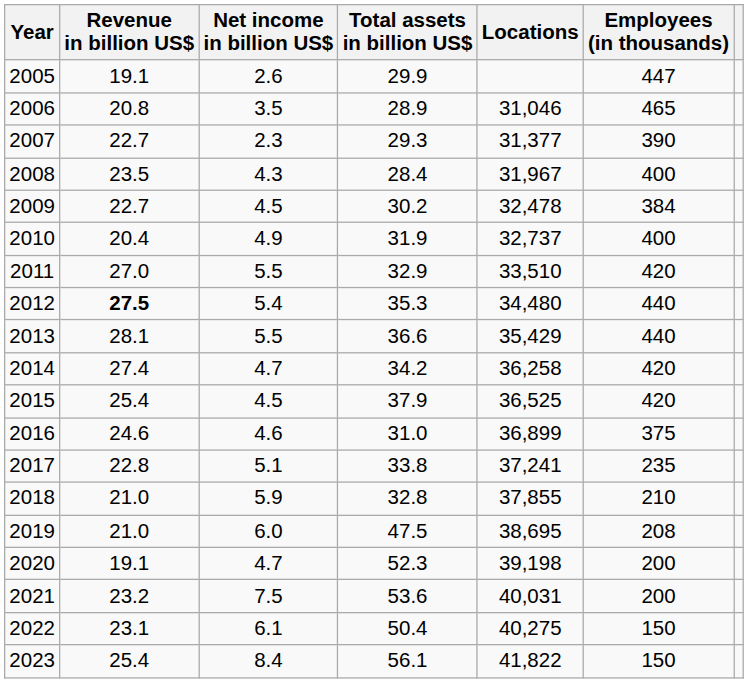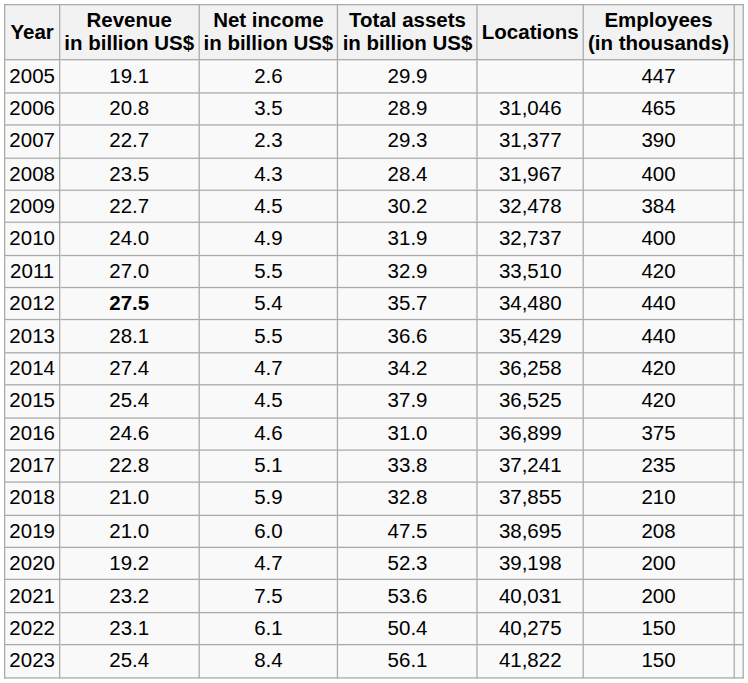 <table class="wikitable float-left" style="text-align: center;">
 <tr>
 <th>Year</th>
 <th>Revenue<br>in billion US$</th>
 <th>Net income<br>in billion US$</th>
 <th>Total assets<br>in billion US$</th>
 <th>Locations<br></th>
 <th>Employees<br>(in thousands)</th>
 <th></th>
 </tr>
 <tr>
 <td>2005</td>
 <td>19.1</td>
 <td>2.6</td>
 <td>29.9</td>
 <td></td>
 <td>447</td>
 <td></td>
 </tr>
 <tr>
 <td>2006</td>
 <td>20.8</td>
 <td>3.5</td>
 <td>28.9</td>
 <td>31,046</td>
 <td>465</td>
 <td></td>
 </tr>
 <tr>
 <td>2007</td>
 <td>22.7</td>
 <td>2.3</td>
 <td>29.3</td>
 <td>31,377</td>
 <td>390</td>
 <td></td>
 </tr>
 <tr>
 <td>2008</td>
 <td>23.5</td>
 <td>4.3</td>
 <td>28.4</td>
 <td>31,967</td>
 <td>400</td>
 <td></td>
 </tr>
 <tr>
 <td>2009</td>
 <td>22.7</td>
 <td>4.5</td>
 <td>30.2</td>
 <td>32,478</td>
 <td>384</td>
 <td></td>
 </tr>
 <tr>
 <td>2010</td>
-<td>20.4</td>
+<td>24.0</td>
 <td>4.9</td>
 <td>31.9</td>
 <td>32,737</td>
 <td>400</td>
 <td></td>
 </tr>
 <tr>
 <td>2011</td>
 <td>27.0</td>
 <td>5.5</td>
 <td>32.9</td>
 <td>33,510</td>
 <td>420</td>
 <td></td>
 </tr>
 <tr>
 <td>2012</td>
 <td><strong>27.5</strong></td>
 <td>5.4</td>
-<td>35.3</td>
+<td>35.7</td>
 <td>34,480</td>
 <td>440</td>
 <td></td>
 </tr>
 <tr>
 <td>2013</td>
 <td>28.1</td>
 <td>5.5</td>
 <td>36.6</td>
 <td>35,429</td>
 <td>440</td>
 <td></td>
 </tr>
 <tr>
 <td>2014</td>
 <td>27.4</td>
 <td>4.7</td>
 <td>34.2</td>
 <td>36,258</td>
 <td>420</td>
 <td></td>
 </tr>
 <tr>
 <td>2015</td>
 <td>25.4</td>
 <td>4.5</td>
 <td>37.9</td>
 <td>36,525</td>
 <td>420</td>
 <td></td>
 </tr>
 <tr>
 <td>2016</td>
 <td>24.6</td>
 <td>4.6</td>
 <td>31.0</td>
 <td>36,899</td>
 <td>375</td>
 <td></td>
 </tr>
 <tr>
 <td>2017</td>
 <td>22.8</td>
 <td>5.1</td>
 <td>33.8</td>
 <td>37,241</td>
 <td>235</td>
 <td></td>
 </tr>
 <tr>
 <td>2018</td>
 <td>21.0</td>
 <td>5.9</td>
 <td>32.8</td>
 <td>37,855</td>
 <td>210</td>
 <td></td>
 </tr>
 <tr>
 <td>2019</td>
 <td>21.0</td>
 <td>6.0</td>
 <td>47.5</td>
 <td>38,695</td>
 <td>208</td>
 <td></td>
 </tr>
 <tr>
 <td>2020</td>
-<td>19.1</td>
+<td>19.2</td>
 <td>4.7</td>
 <td>52.3</td>
 <td>39,198</td>
 <td>200</td>
 <td></td>
 </tr>
 <tr>
 <td>2021</td>
 <td>23.2</td>
 <td>7.5</td>
 <td>53.6</td>
 <td>40,031</td>
 <td>200</td>
 <td></td>
 </tr>
 <tr>
 <td>2022</td>
 <td>23.1</td>
 <td>6.1</td>
 <td>50.4</td>
 <td>40,275</td>
 <td>150</td>
 <td></td>
 </tr>
 <tr>
 <td>2023</td>
 <td>25.4</td>
 <td>8.4</td>
 <td>56.1</td>
 <td>41,822</td>
 <td>150</td>
 <td></td>
 </tr>
 </table>
